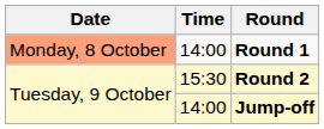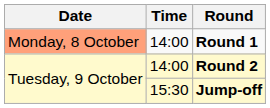 <table class="wikitable">
 <tr>
 <th>Date</th>
 <th>Time</th>
 <th>Round</th>
 </tr>
 <tr>
 <td style="background: lightsalmon;">Monday, 8 October</td>
 <td>14:00</td>
 <td><strong>Round 1</strong></td>
 </tr>
 <tr style=background:lemonchiffon>
 <td rowspan=2>Tuesday, 9 October</td>
-<td>15:30</td>
+<td>14:00</td>
 <td><strong>Round 2</strong></td>
 </tr>
 <tr style=background:lemonchiffon>
-<td>14:00</td>
+<td>15:30</td>
 <td><strong>Jump-off</strong></td>
 </tr>
 </table>
